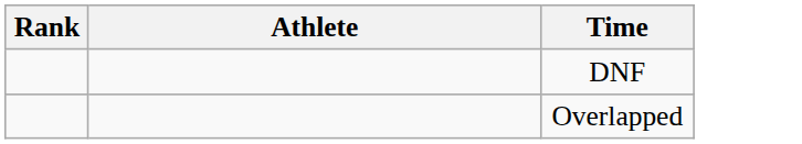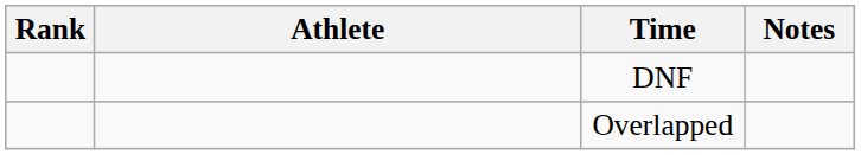 <table class=wikitable style="text-align:center">
 <tr>
 <th width=40>Rank</th>
 <th width=250>Athlete</th>
 <th width=80>Time</th>
+<th width=50>Notes</th>
 </tr>
 <tr>
 <td></td>
 <td align=left></td>
 <td>DNF</td>
+<td></td>
 </tr>
 <tr>
 <td></td>
 <td align=left></td>
 <td>Overlapped</td>
+<td></td>
 </tr>
 </table>
